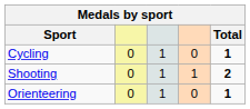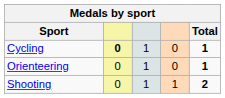 <table class="wikitable" style="font-size:90%; text-align:center;">
 <tr>
 <th colspan="5">Medals by sport</th>
 </tr>
 <tr>
 <th width="120">Sport</th>
 <th scope="col" width="30" style="background:#F7F6A8;"></th>
 <th scope="col" width="30" style="background:#DCE5E5;"></th>
 <th scope="col" width="30" style="background:#FFDAB9;"></th>
 <th width="30">Total</th>
 </tr>
 <tr>
 <td align="left"><a href='#'>Cycling</a></td>
+<td style="background:#F7F6A8;"><strong>0</strong></td>
+<td style="background:#DCE5E5;">1</td>
+<td style="background:#FFDAB9;">0</td>
+<td><strong>1</strong></td>
+</tr>
+<tr>
+<td align="left"><a href='#'>Orienteering</a></td>
 <td style="background:#F7F6A8;">0</td>
 <td style="background:#DCE5E5;">1</td>
 <td style="background:#FFDAB9;">0</td>
 <td><strong>1</strong></td>
 </tr>
 <tr>
 <td align="left"><a href='#'>Shooting</a></td>
 <td style="background:#F7F6A8;">0</td>
 <td style="background:#DCE5E5;">1</td>
 <td style="background:#FFDAB9;">1</td>
 <td><strong>2</strong></td>
 </tr>
-<tr>
-<td align="left"><a href='#'>Orienteering</a></td>
-<td style="background:#F7F6A8;">0</td>
-<td style="background:#DCE5E5;">1</td>
-<td style="background:#FFDAB9;">0</td>
-<td><strong>1</strong></td>
-</tr>
 </table>
